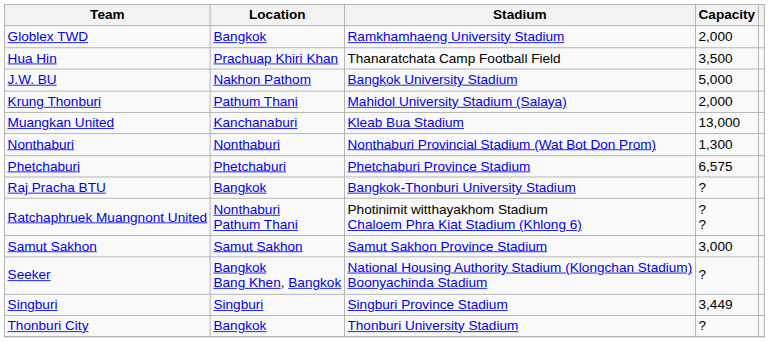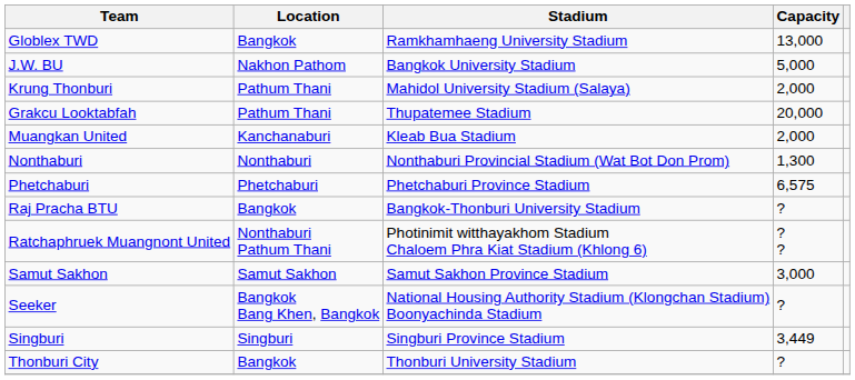 <table class="wikitable sortable">
 <tr>
 <th>Team</th>
 <th>Location</th>
 <th>Stadium</th>
 <th>Capacity</th>
 <th class="unsortable"></th>
 </tr>
 <tr>
 <td><a href='#'>Globlex TWD</a></td>
 <td><a href='#'>Bangkok</a></td>
 <td><a href='#'>Ramkhamhaeng University Stadium</a></td>
-<td>2,000</td>
-<td></td>
-</tr>
-<tr>
-<td><a href='#'>Hua Hin</a></td>
-<td><a href='#'>Prachuap Khiri Khan</a></td>
-<td>Thanaratchata Camp Football Field</td>
-<td>3,500</td>
+<td>13,000</td>
 <td></td>
 </tr>
 <tr>
 <td><a href='#'>J.W. BU</a></td>
 <td><a href='#'>Nakhon Pathom</a></td>
 <td><a href='#'>Bangkok University Stadium</a></td>
 <td>5,000</td>
 <td></td>
 </tr>
 <tr>
 <td><a href='#'>Krung Thonburi</a></td>
 <td><a href='#'>Pathum Thani</a></td>
 <td><a href='#'>Mahidol University Stadium (Salaya)</a></td>
 <td>2,000</td>
 <td></td>
 </tr>
 <tr>
+<td><a href='#'>Grakcu Looktabfah</a></td>
+<td><a href='#'>Pathum Thani</a></td>
+<td><a href='#'>Thupatemee Stadium</a></td>
+<td>20,000</td>
+<td></td>
+</tr>
+<tr>
 <td><a href='#'>Muangkan United</a></td>
 <td><a href='#'>Kanchanaburi</a></td>
 <td><a href='#'>Kleab Bua Stadium</a></td>
-<td>13,000</td>
+<td>2,000</td>
 <td></td>
 </tr>
 <tr>
 <td><a href='#'>Nonthaburi</a></td>
 <td><a href='#'>Nonthaburi</a></td>
 <td><a href='#'>Nonthaburi Provincial Stadium (Wat Bot Don Prom)</a></td>
 <td>1,300</td>
 <td></td>
 </tr>
 <tr>
 <td><a href='#'>Phetchaburi</a></td>
 <td><a href='#'>Phetchaburi</a></td>
 <td><a href='#'>Phetchaburi Province Stadium</a></td>
 <td>6,575</td>
 <td></td>
 </tr>
 <tr>
 <td><a href='#'>Raj Pracha BTU</a></td>
 <td><a href='#'>Bangkok</a></td>
 <td><a href='#'>Bangkok-Thonburi University Stadium</a></td>
 <td>?</td>
 <td></td>
 </tr>
 <tr>
 <td><a href='#'>Ratchaphruek Muangnont United</a></td>
 <td><a href='#'>Nonthaburi</a><br><a href='#'>Pathum Thani</a></td>
 <td>Photinimit witthayakhom Stadium<br><a href='#'>Chaloem Phra Kiat Stadium (Khlong 6)</a></td>
 <td>?<br>?</td>
 <td><br></td>
 </tr>
 <tr>
 <td><a href='#'>Samut Sakhon</a></td>
 <td><a href='#'>Samut Sakhon</a></td>
 <td><a href='#'>Samut Sakhon Province Stadium</a></td>
 <td>3,000</td>
 <td></td>
 </tr>
 <tr>
 <td><a href='#'>Seeker</a></td>
 <td><a href='#'>Bangkok</a><br><a href='#'>Bang Khen</a>, <a href='#'>Bangkok</a></td>
 <td><a href='#'>National Housing Authority Stadium (Klongchan Stadium)</a><br><a href='#'>Boonyachinda Stadium</a></td>
 <td>?</td>
 <td><br></td>
 </tr>
 <tr>
 <td><a href='#'>Singburi</a></td>
 <td><a href='#'>Singburi</a></td>
 <td><a href='#'>Singburi Province Stadium</a></td>
 <td>3,449</td>
 <td></td>
 </tr>
 <tr>
 <td><a href='#'>Thonburi City</a></td>
 <td><a href='#'>Bangkok</a></td>
 <td><a href='#'>Thonburi University Stadium</a></td>
 <td>?</td>
 <td></td>
 </tr>
 <tr>
 </tr>
 </table>
